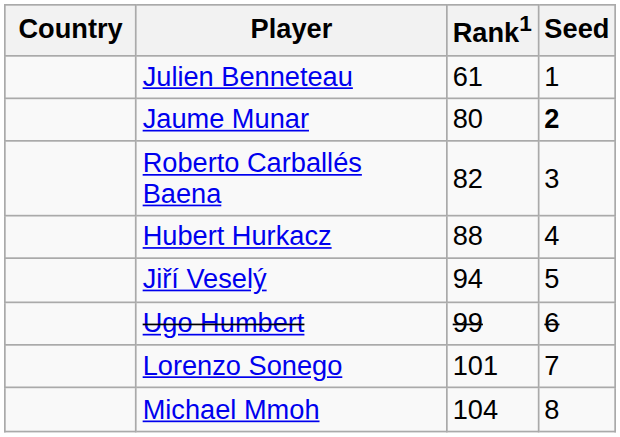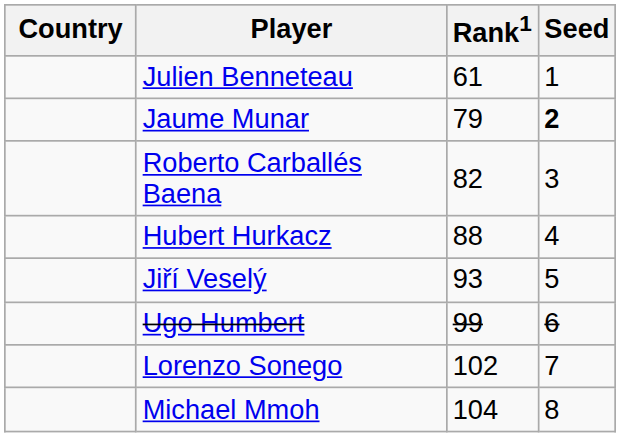 <table class="sortable wikitable">
 <tr>
 <th width="70">Country</th>
 <th width="175">Player</th>
 <th>Rank<sup>1</sup></th>
 <th>Seed</th>
 </tr>
 <tr>
 <td></td>
 <td><a href='#'>Julien Benneteau</a></td>
 <td>61</td>
 <td>1</td>
 </tr>
 <tr>
 <td></td>
 <td><a href='#'>Jaume Munar</a></td>
-<td>80</td>
+<td>79</td>
 <td><strong>2</strong></td>
 </tr>
 <tr>
 <td></td>
 <td><a href='#'>Roberto Carballés Baena</a></td>
 <td>82</td>
 <td>3</td>
 </tr>
 <tr>
 <td></td>
 <td><a href='#'>Hubert Hurkacz</a></td>
 <td>88</td>
 <td>4</td>
 </tr>
 <tr>
 <td></td>
 <td><a href='#'>Jiří Veselý</a></td>
-<td>94</td>
+<td>93</td>
 <td>5</td>
 </tr>
 <tr>
 <td><s></s></td>
 <td><s><a href='#'>Ugo Humbert</a></s></td>
 <td><s>99</s></td>
 <td><s>6</s></td>
 </tr>
 <tr>
 <td></td>
 <td><a href='#'>Lorenzo Sonego</a></td>
-<td>101</td>
+<td>102</td>
 <td>7</td>
 </tr>
 <tr>
 <td></td>
 <td><a href='#'>Michael Mmoh</a></td>
 <td>104</td>
 <td>8</td>
 </tr>
 </table>
